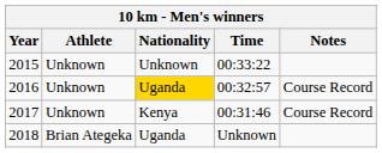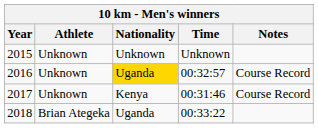 <table class="wikitable">
 <tr>
 <th colspan="5"><strong>10 km - Men's winners</strong></th>
 </tr>
 <tr>
 <th>Year</th>
 <th>Athlete</th>
 <th>Nationality</th>
 <th>Time</th>
 <th>Notes</th>
 </tr>
 <tr>
 <td>2015</td>
 <td>Unknown</td>
 <td>Unknown</td>
-<td>00:33:22</td>
+<td>Unknown</td>
 <td></td>
 </tr>
 <tr>
 <td>2016</td>
 <td>Unknown</td>
 <td style="background: gold;">Uganda</td>
 <td>00:32:57</td>
 <td>Course Record</td>
 </tr>
 <tr>
 <td>2017</td>
 <td>Unknown</td>
 <td>Kenya</td>
 <td>00:31:46</td>
 <td>Course Record</td>
 </tr>
 <tr>
 <td>2018</td>
 <td>Brian Ategeka</td>
 <td>Uganda</td>
-<td>Unknown</td>
+<td>00:33:22</td>
 <td></td>
 </tr>
 </table>
